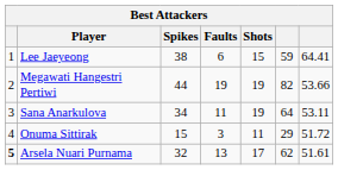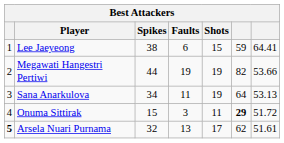 <table class="wikitable sortable" style=font-size:90%>
 <tr>
 <th colspan=7>Best Attackers</th>
 </tr>
 <tr>
 <th></th>
 <th width=158>Player</th>
 <th width=20>Spikes</th>
 <th width=20>Faults</th>
 <th width=20>Shots</th>
 <th width=20></th>
 <th width=20></th>
 </tr>
 <tr>
 <td>1</td>
 <td> <a href='#'>Lee Jaeyeong</a></td>
 <td align=center>38</td>
 <td align=center>6</td>
 <td align=center>15</td>
 <td align=center>59</td>
 <td align=center>64.41</td>
 </tr>
 <tr>
 <td>2</td>
 <td> <a href='#'>Megawati Hangestri Pertiwi</a></td>
 <td align=center>44</td>
 <td align=center>19</td>
 <td align=center>19</td>
 <td align=center>82</td>
 <td align=center>53.66</td>
 </tr>
 <tr>
 <td>3</td>
 <td> <a href='#'>Sana Anarkulova</a></td>
 <td align=center>34</td>
 <td align=center>11</td>
 <td align=center>19</td>
 <td align=center>64</td>
-<td align=center>53.11</td>
+<td align=center>53.13</td>
 </tr>
 <tr>
 <td>4</td>
 <td> <a href='#'>Onuma Sittirak</a></td>
 <td align=center>15</td>
 <td align=center>3</td>
 <td align=center>11</td>
-<td align=center>29</td>
+<td align=center><strong>29</strong></td>
 <td align=center>51.72</td>
 </tr>
 <tr>
 <td><strong>5</strong></td>
 <td> <a href='#'>Arsela Nuari Purnama</a></td>
 <td align=center>32</td>
 <td align=center>13</td>
 <td align=center>17</td>
 <td align=center>62</td>
 <td align=center>51.61</td>
 </tr>
 </table>
